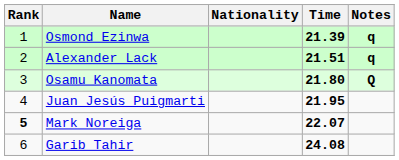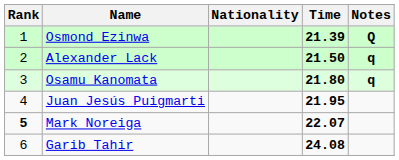 <table class="wikitable sortable" style="text-align:center">
 <tr>
 <th>Rank</th>
 <th>Name</th>
 <th>Nationality</th>
 <th>Time</th>
 <th>Notes</th>
 </tr>
 <tr bgcolor=ccffcc>
 <td>1</td>
 <td align=left><a href='#'>Osmond Ezinwa</a></td>
 <td align=left></td>
 <td><strong>21.39</strong></td>
-<td><strong>q</strong></td>
+<td><strong>Q</strong></td>
 </tr>
 <tr bgcolor=ccffcc>
 <td>2</td>
 <td align=left><a href='#'>Alexander Lack</a></td>
 <td align=left></td>
-<td><strong>21.51</strong></td>
+<td><strong>21.50</strong></td>
 <td><strong>q</strong></td>
 </tr>
 <tr bgcolor=ddffdd>
 <td>3</td>
 <td align=left><a href='#'>Osamu Kanomata</a></td>
 <td align=left></td>
 <td><strong>21.80</strong></td>
-<td><strong>Q</strong></td>
+<td><strong>q</strong></td>
 </tr>
 <tr>
 <td>4</td>
 <td align=left><a href='#'>Juan Jesús Puigmarti</a></td>
 <td align=left></td>
 <td><strong>21.95</strong></td>
 <td></td>
 </tr>
 <tr>
 <td><strong>5</strong></td>
 <td align=left><a href='#'>Mark Noreiga</a></td>
 <td align=left></td>
 <td><strong>22.07</strong></td>
 <td></td>
 </tr>
 <tr>
 <td>6</td>
 <td align=left><a href='#'>Garib Tahir</a></td>
 <td align=left></td>
 <td><strong>24.08</strong></td>
 <td></td>
 </tr>
 </table>
